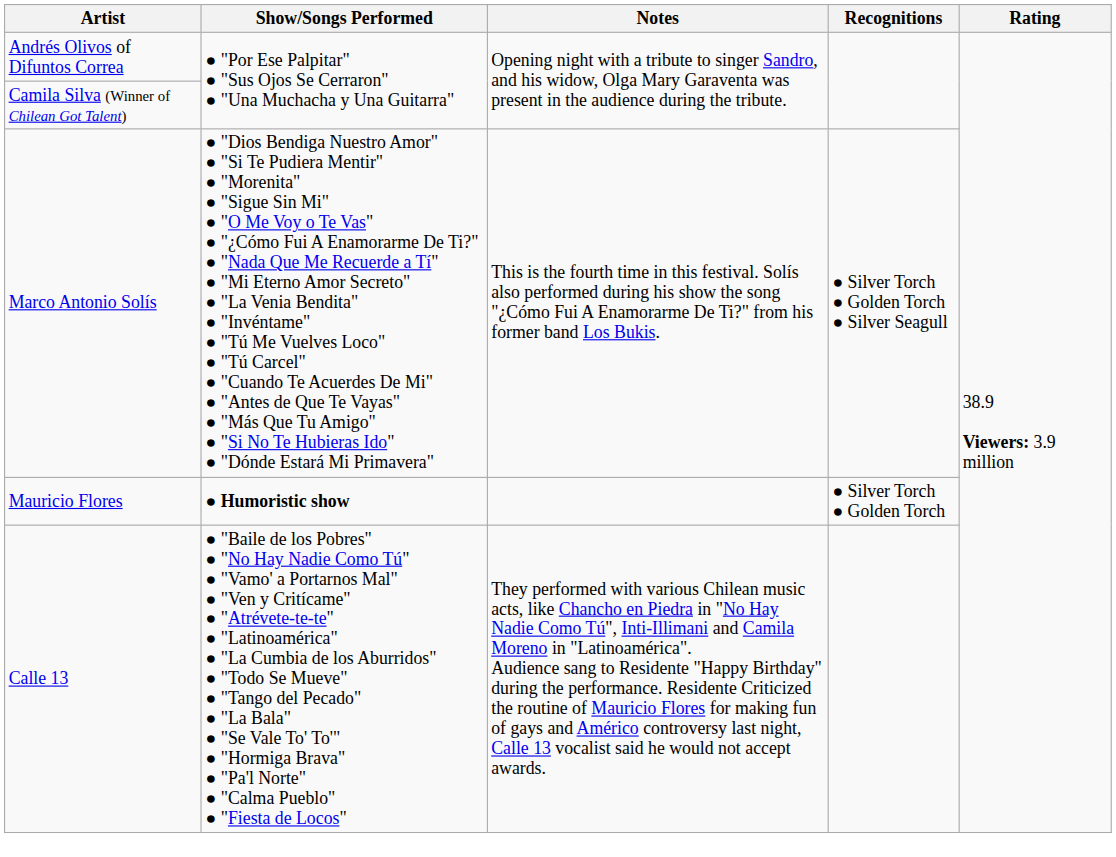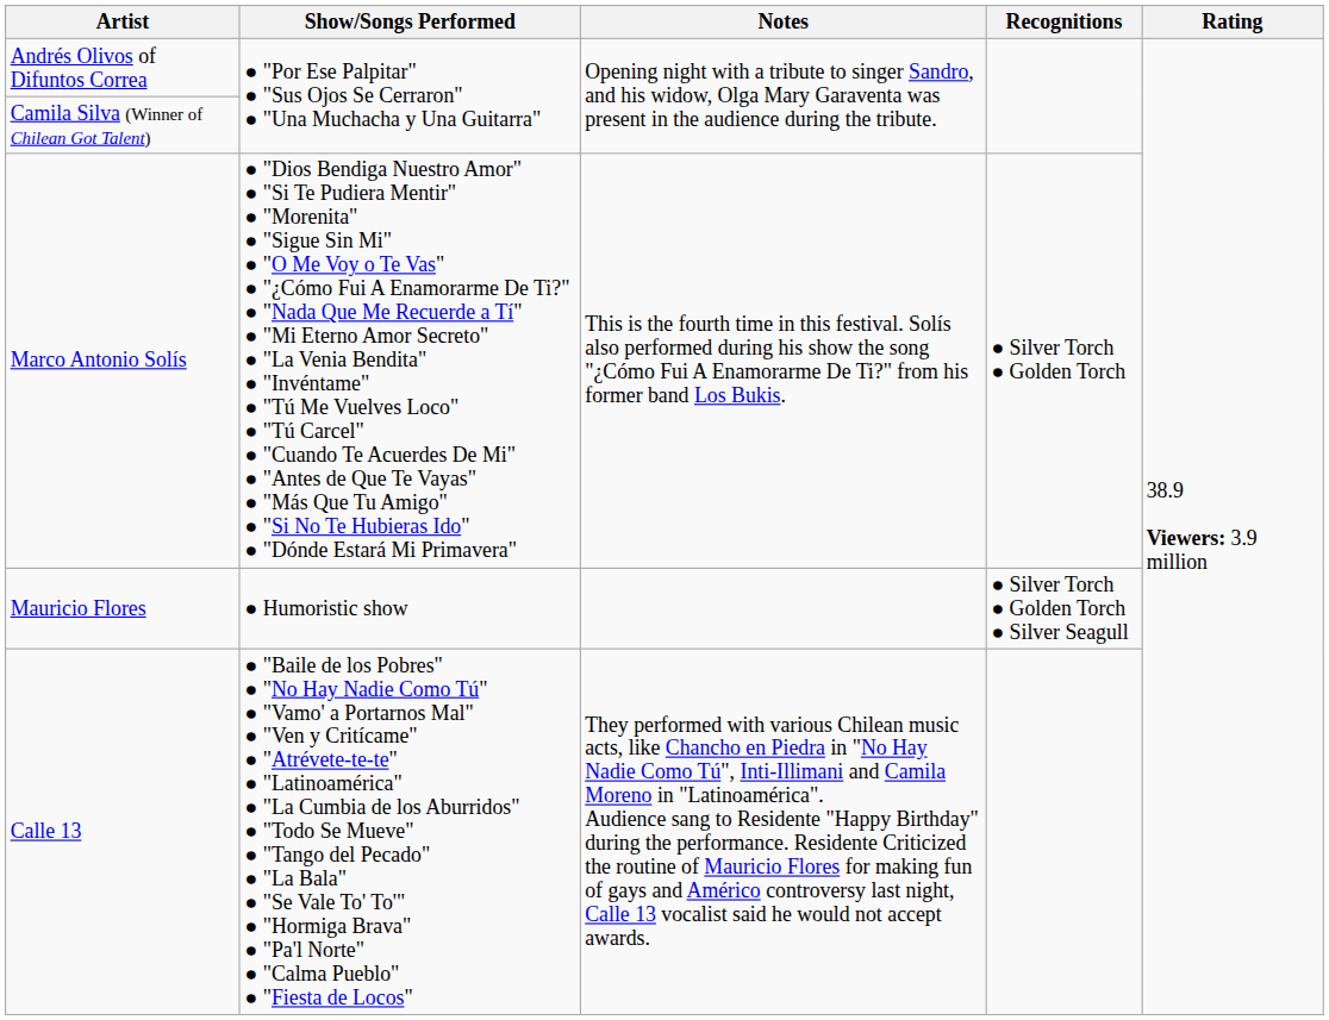 <table class="wikitable">
 <tr>
 <th width="170">Artist</th>
 <th width="250">Show/Songs Performed</th>
 <th width="300">Notes</th>
 <th width="110">Recognitions</th>
 <th width="130">Rating</th>
 </tr>
 <tr>
 <td><a href='#'>Andrés Olivos</a> of <a href='#'>Difuntos Correa</a></td>
 <td rowspan="2">● "Por Ese Palpitar"<br> ● "Sus Ojos Se Cerraron"<br> ● "Una Muchacha y Una Guitarra"</td>
 <td rowspan="2">Opening night with a tribute to singer <a href='#'>Sandro</a>, and his widow, Olga Mary Garaventa was present in the audience during the tribute.</td>
 <td rowspan="2"></td>
 <td rowspan="5">38.9<br><br> <strong>Viewers:</strong> 3.9 million<br></td>
 </tr>
 <tr>
 <td><a href='#'>Camila Silva</a> <small>(Winner of <em><a href='#'>Chilean Got Talent</a></em>)</small></td>
 </tr>
 <tr>
 <td><a href='#'>Marco Antonio Solís</a></td>
 <td>● "Dios Bendiga Nuestro Amor"<br> ● "Si Te Pudiera Mentir"<br> ● "Morenita"<br> ● "Sigue Sin Mi"<br> ● "<a href='#'>O Me Voy o Te Vas</a>"<br> ● "¿Cómo Fui A Enamorarme De Ti?" <br> ● "<a href='#'>Nada Que Me Recuerde a Tí</a>"<br> ● "Mi Eterno Amor Secreto"<br> ● "La Venia Bendita"<br> ● "Invéntame"<br> ● "Tú Me Vuelves Loco"<br> ● "Tú Carcel"<br> ● "Cuando Te Acuerdes De Mi"<br> ● "Antes de Que Te Vayas"<br> ● "Más Que Tu Amigo"<br> ● "<a href='#'>Si No Te Hubieras Ido</a>"<br> ● "Dónde Estará Mi Primavera"<br></td>
 <td>This is the fourth time in this festival. Solís also performed during his show the song "¿Cómo Fui A Enamorarme De Ti?" from his former band <a href='#'>Los Bukis</a>.</td>
-<td>● Silver Torch<br> ● Golden Torch<br> ● Silver Seagull<br></td>
+<td>● Silver Torch<br> ● Golden Torch<br></td>
 </tr>
 <tr>
 <td><a href='#'>Mauricio Flores</a></td>
-<td><strong>● Humoristic show</strong></td>
+<td>● Humoristic show</td>
 <td></td>
-<td>● Silver Torch<br> ● Golden Torch<br></td>
+<td>● Silver Torch<br> ● Golden Torch<br> ● Silver Seagull<br></td>
 </tr>
 <tr>
 <td><a href='#'>Calle 13</a></td>
 <td>● "Baile de los Pobres"<br> ● "<a href='#'>No Hay Nadie Como Tú</a>"<br> ● "Vamo' a Portarnos Mal"<br> ● "Ven y Critícame"<br> ● "<a href='#'>Atrévete-te-te</a>"<br> ● "Latinoamérica"<br> ● "La Cumbia de los Aburridos"<br> ● "Todo Se Mueve"<br> ● "Tango del Pecado"<br> ● "La Bala"<br> ● "Se Vale To' To'"<br> ● "Hormiga Brava"<br> ● "Pa'l Norte" <br> ● "Calma Pueblo"<br> ● "<a href='#'>Fiesta de Locos</a>"</td>
 <td>They performed with various Chilean music acts, like <a href='#'>Chancho en Piedra</a> in "<a href='#'>No Hay Nadie Como Tú</a>", <a href='#'>Inti-Illimani</a> and <a href='#'>Camila Moreno</a> in "Latinoamérica".<br>Audience sang to Residente "Happy Birthday" during the performance. Residente Criticized the routine of <a href='#'>Mauricio Flores</a> for making fun of gays and <a href='#'>Américo</a> controversy last night, <a href='#'>Calle 13</a> vocalist said he would not accept awards.</td>
 <td></td>
 </tr>
 <tr>
 </tr>
 </table>
